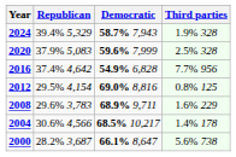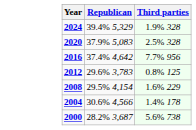 <table class="wikitable" style="float:right; font-size:95%;">
 <tr bgcolor=lightgrey>
 <th>Year</th>
 <th><a href='#'>Republican</a></th>
-<th><a href='#'>Democratic</a></th>
 <th><a href='#'>Third parties</a></th>
 </tr>
 <tr>
 <td style="text-align:center;" ><strong><a href='#'>2024</a></strong></td>
 <td style="text-align:center;" >39.4% <em>5,329</em></td>
-<td style="text-align:center;" ><strong>58.7%</strong> <em>7,943</em></td>
 <td style="text-align:center; background:honeyDew;">1.9% <em>328</em></td>
 </tr>
 <tr>
 <td style="text-align:center;" ><strong><a href='#'>2020</a></strong></td>
 <td style="text-align:center;" >37.9% <em>5,083</em></td>
-<td style="text-align:center;" ><strong>59.6%</strong> <em>7,999</em></td>
 <td style="text-align:center; background:honeyDew;">2.5% <em>328</em></td>
 </tr>
 <tr>
 <td style="text-align:center;" ><strong><a href='#'>2016</a></strong></td>
 <td style="text-align:center;" >37.4% <em>4,642</em></td>
-<td style="text-align:center;" ><strong>54.9%</strong> <em>6,828</em></td>
 <td style="text-align:center; background:honeyDew;">7.7% <em>956</em></td>
 </tr>
 <tr>
 <td style="text-align:center;" ><strong><a href='#'>2012</a></strong></td>
-<td style="text-align:center;" >29.5% <em>4,154</em></td>
-<td style="text-align:center;" ><strong>69.0%</strong> <em>8,816</em></td>
+<td style="text-align:center;" >29.6% <em>3,783</em></td>
 <td style="text-align:center; background:honeyDew;">0.8% <em>125</em></td>
 </tr>
 <tr>
 <td style="text-align:center;" ><strong><a href='#'>2008</a></strong></td>
-<td style="text-align:center;" >29.6% <em>3,783</em></td>
-<td style="text-align:center;" ><strong>68.9%</strong> <em>9,711</em></td>
+<td style="text-align:center;" >29.5% <em>4,154</em></td>
 <td style="text-align:center; background:honeyDew;">1.6% <em>229</em></td>
 </tr>
 <tr>
 <td style="text-align:center;" ><strong><a href='#'>2004</a></strong></td>
 <td style="text-align:center;" >30.6% <em>4,566</em></td>
-<td style="text-align:center;" ><strong>68.5%</strong> <em>10,217</em></td>
 <td style="text-align:center; background:honeyDew;">1.4% <em>178</em></td>
 </tr>
 <tr>
 <td style="text-align:center;" ><strong><a href='#'>2000</a></strong></td>
 <td style="text-align:center;" >28.2% <em>3,687</em></td>
-<td style="text-align:center;" ><strong>66.1%</strong> <em>8,647</em></td>
 <td style="text-align:center; background:honeyDew;">5.6% <em>738</em></td>
 </tr>
 </table>
